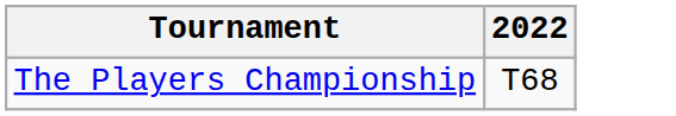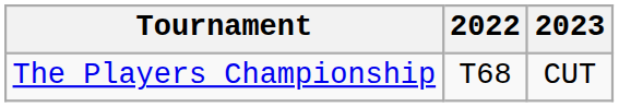 <table class="wikitable" style="font-size:95%;text-align:center;">
 <tr>
 <th>Tournament</th>
 <th>2022</th>
+<th>2023</th>
 </tr>
 <tr>
 <td align=left><a href='#'>The Players Championship</a></td>
 <td>T68</td>
+<td>CUT</td>
 </tr>
 </table>
